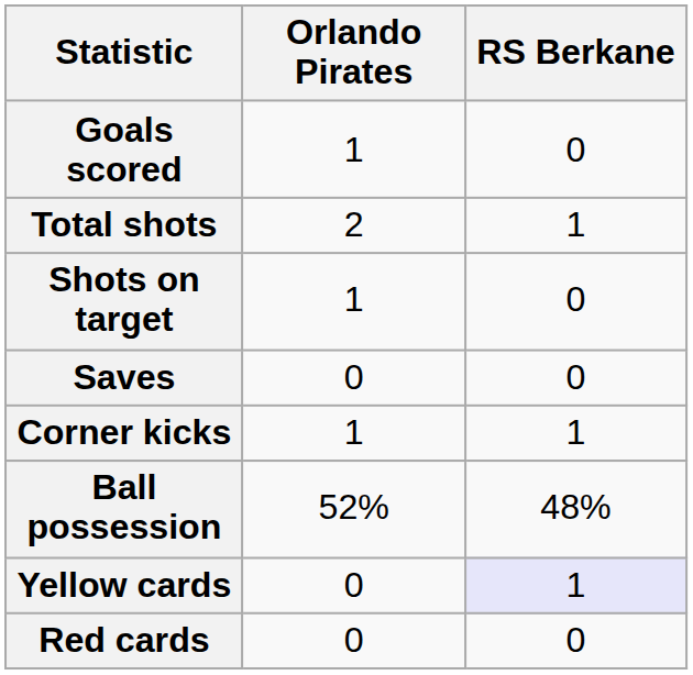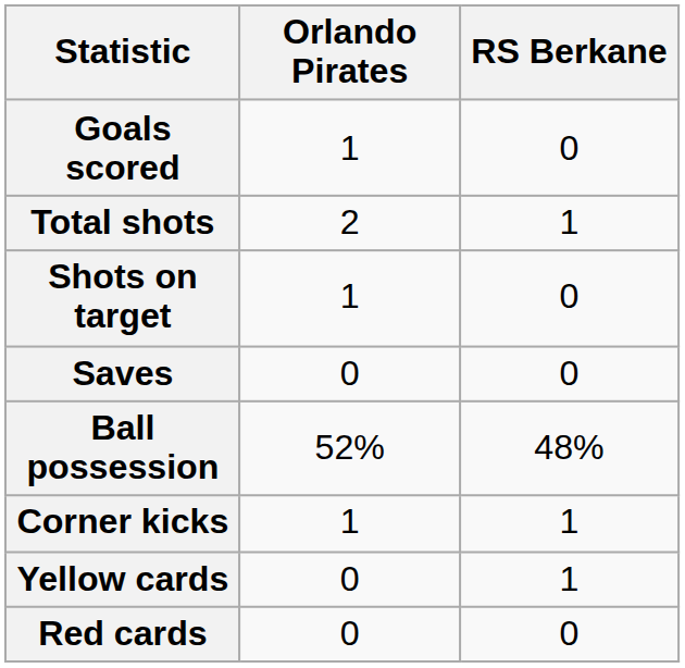 <table class="wikitable plainrowheaders" style="text-align:center">
 <tr>
 <th scope="col" style="width:100px">Statistic</th>
 <th scope="col" style="width:93px">Orlando Pirates</th>
 <th scope="col" style="width:93px">RS Berkane</th>
 </tr>
 <tr>
 <th scope=row>Goals scored</th>
 <td>1</td>
 <td>0</td>
 </tr>
 <tr>
 <th scope=row>Total shots</th>
 <td>2</td>
 <td>1</td>
 </tr>
 <tr>
 <th scope=row>Shots on target</th>
 <td>1</td>
 <td>0</td>
 </tr>
 <tr>
 <th scope=row>Saves</th>
 <td>0</td>
 <td>0</td>
 </tr>
 <tr>
+<th scope=row>Ball possession</th>
+<td>52%</td>
+<td>48%</td>
+</tr>
+<tr>
 <th scope=row>Corner kicks</th>
 <td>1</td>
 <td>1</td>
 </tr>
 <tr>
-<th scope=row>Ball possession</th>
-<td>52%</td>
-<td>48%</td>
-</tr>
-<tr>
 <th scope=row>Yellow cards</th>
 <td>0</td>
-<td style="background: lavender;">1</td>
+<td>1</td>
 </tr>
 <tr>
 <th scope=row>Red cards</th>
 <td>0</td>
 <td>0</td>
 </tr>
 </table>
